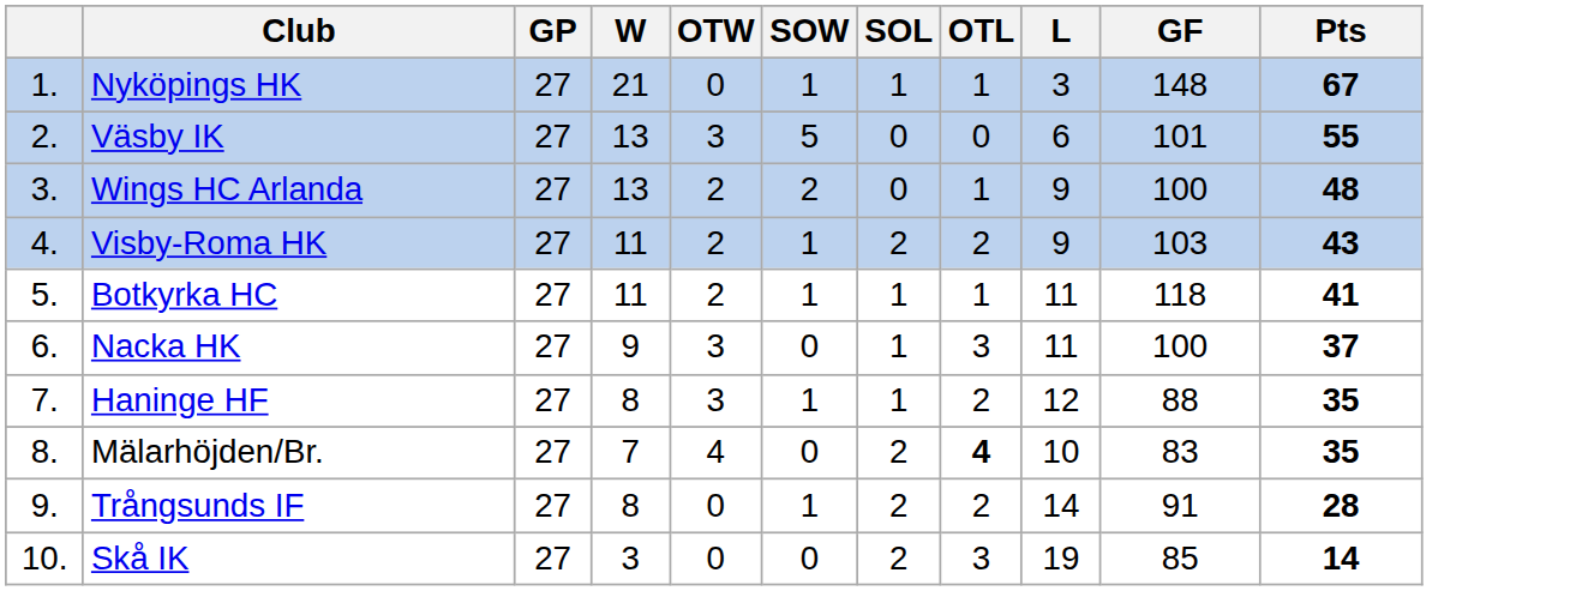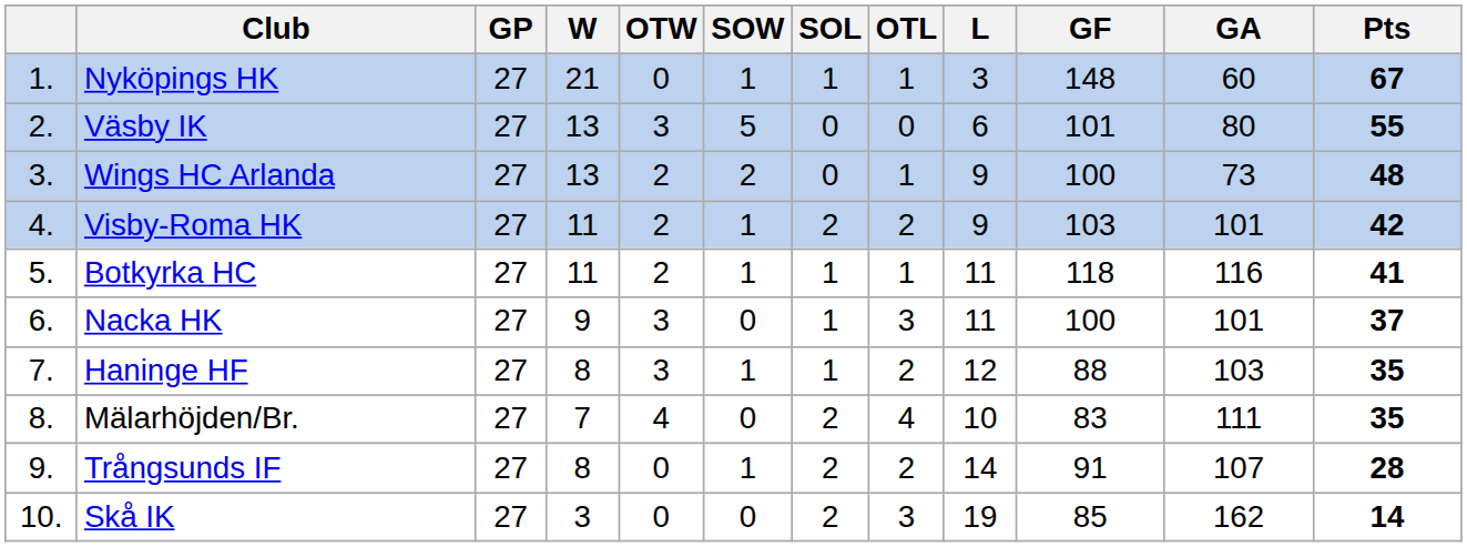 <table class="wikitable">
 <tr>
 <th width="30"></th>
 <th width="200">Club</th>
 <th width="30">GP</th>
 <th width="30">W</th>
 <th width="30">OTW</th>
 <th width="30">SOW</th>
 <th width="30">SOL</th>
 <th width="30">OTL</th>
 <th width="30">L</th>
 <th width="70">GF</th>
+<th width="70">GA</th>
 <th width="70">Pts</th>
 </tr>
 <tr bgcolor="#BCD2EE" align="center">
 <td>1.</td>
 <td align="left"><a href='#'>Nyköpings HK</a></td>
 <td>27</td>
 <td>21</td>
 <td>0</td>
 <td>1</td>
 <td>1</td>
 <td>1</td>
 <td>3</td>
 <td>148</td>
+<td>60</td>
 <td><strong>67</strong></td>
 </tr>
 <tr bgcolor="#BCD2EE" align="center">
 <td>2.</td>
 <td align="left"><a href='#'>Väsby IK</a></td>
 <td>27</td>
 <td>13</td>
 <td>3</td>
 <td>5</td>
 <td>0</td>
 <td>0</td>
 <td>6</td>
 <td>101</td>
+<td>80</td>
 <td><strong>55</strong></td>
 </tr>
 <tr bgcolor="#BCD2EE" align="center">
 <td>3.</td>
 <td align="left"><a href='#'>Wings HC Arlanda</a></td>
 <td>27</td>
 <td>13</td>
 <td>2</td>
 <td>2</td>
 <td>0</td>
 <td>1</td>
 <td>9</td>
 <td>100</td>
+<td>73</td>
 <td><strong>48</strong></td>
 </tr>
 <tr bgcolor="#BCD2EE" align="center">
 <td>4.</td>
 <td align="left"><a href='#'>Visby-Roma HK</a></td>
 <td>27</td>
 <td>11</td>
 <td>2</td>
 <td>1</td>
 <td>2</td>
 <td>2</td>
 <td>9</td>
 <td>103</td>
-<td><strong>43</strong></td>
+<td>101</td>
+<td><strong>42</strong></td>
 </tr>
 <tr bgcolor="#FFFFFF" align="center">
 <td>5.</td>
 <td align="left"><a href='#'>Botkyrka HC</a></td>
 <td>27</td>
 <td>11</td>
 <td>2</td>
 <td>1</td>
 <td>1</td>
 <td>1</td>
 <td>11</td>
 <td>118</td>
+<td>116</td>
 <td><strong>41</strong></td>
 </tr>
 <tr bgcolor="#FFFFFF" align="center">
 <td>6.</td>
 <td align="left"><a href='#'>Nacka HK</a></td>
 <td>27</td>
 <td>9</td>
 <td>3</td>
 <td>0</td>
 <td>1</td>
 <td>3</td>
 <td>11</td>
 <td>100</td>
+<td>101</td>
 <td><strong>37</strong></td>
 </tr>
 <tr bgcolor="#FFFFFF" align="center">
 <td>7.</td>
 <td align="left"><a href='#'>Haninge HF</a></td>
 <td>27</td>
 <td>8</td>
 <td>3</td>
 <td>1</td>
 <td>1</td>
 <td>2</td>
 <td>12</td>
 <td>88</td>
+<td>103</td>
 <td><strong>35</strong></td>
 </tr>
 <tr bgcolor="#FFFFFF" align="center">
 <td>8.</td>
 <td align="left">Mälarhöjden/Br.</td>
 <td>27</td>
 <td>7</td>
 <td>4</td>
 <td>0</td>
 <td>2</td>
-<td><strong>4</strong></td>
+<td>4</td>
 <td>10</td>
 <td>83</td>
+<td>111</td>
 <td><strong>35</strong></td>
 </tr>
 <tr bgcolor="#FFFFFF" align="center">
 <td>9.</td>
 <td align="left"><a href='#'>Trångsunds IF</a></td>
 <td>27</td>
 <td>8</td>
 <td>0</td>
 <td>1</td>
 <td>2</td>
 <td>2</td>
 <td>14</td>
 <td>91</td>
+<td>107</td>
 <td><strong>28</strong></td>
 </tr>
 <tr bgcolor="#FFFFFF" align="center">
 <td>10.</td>
 <td align="left"><a href='#'>Skå IK</a></td>
 <td>27</td>
 <td>3</td>
 <td>0</td>
 <td>0</td>
 <td>2</td>
 <td>3</td>
 <td>19</td>
 <td>85</td>
+<td>162</td>
 <td><strong>14</strong></td>
 </tr>
 </table>
